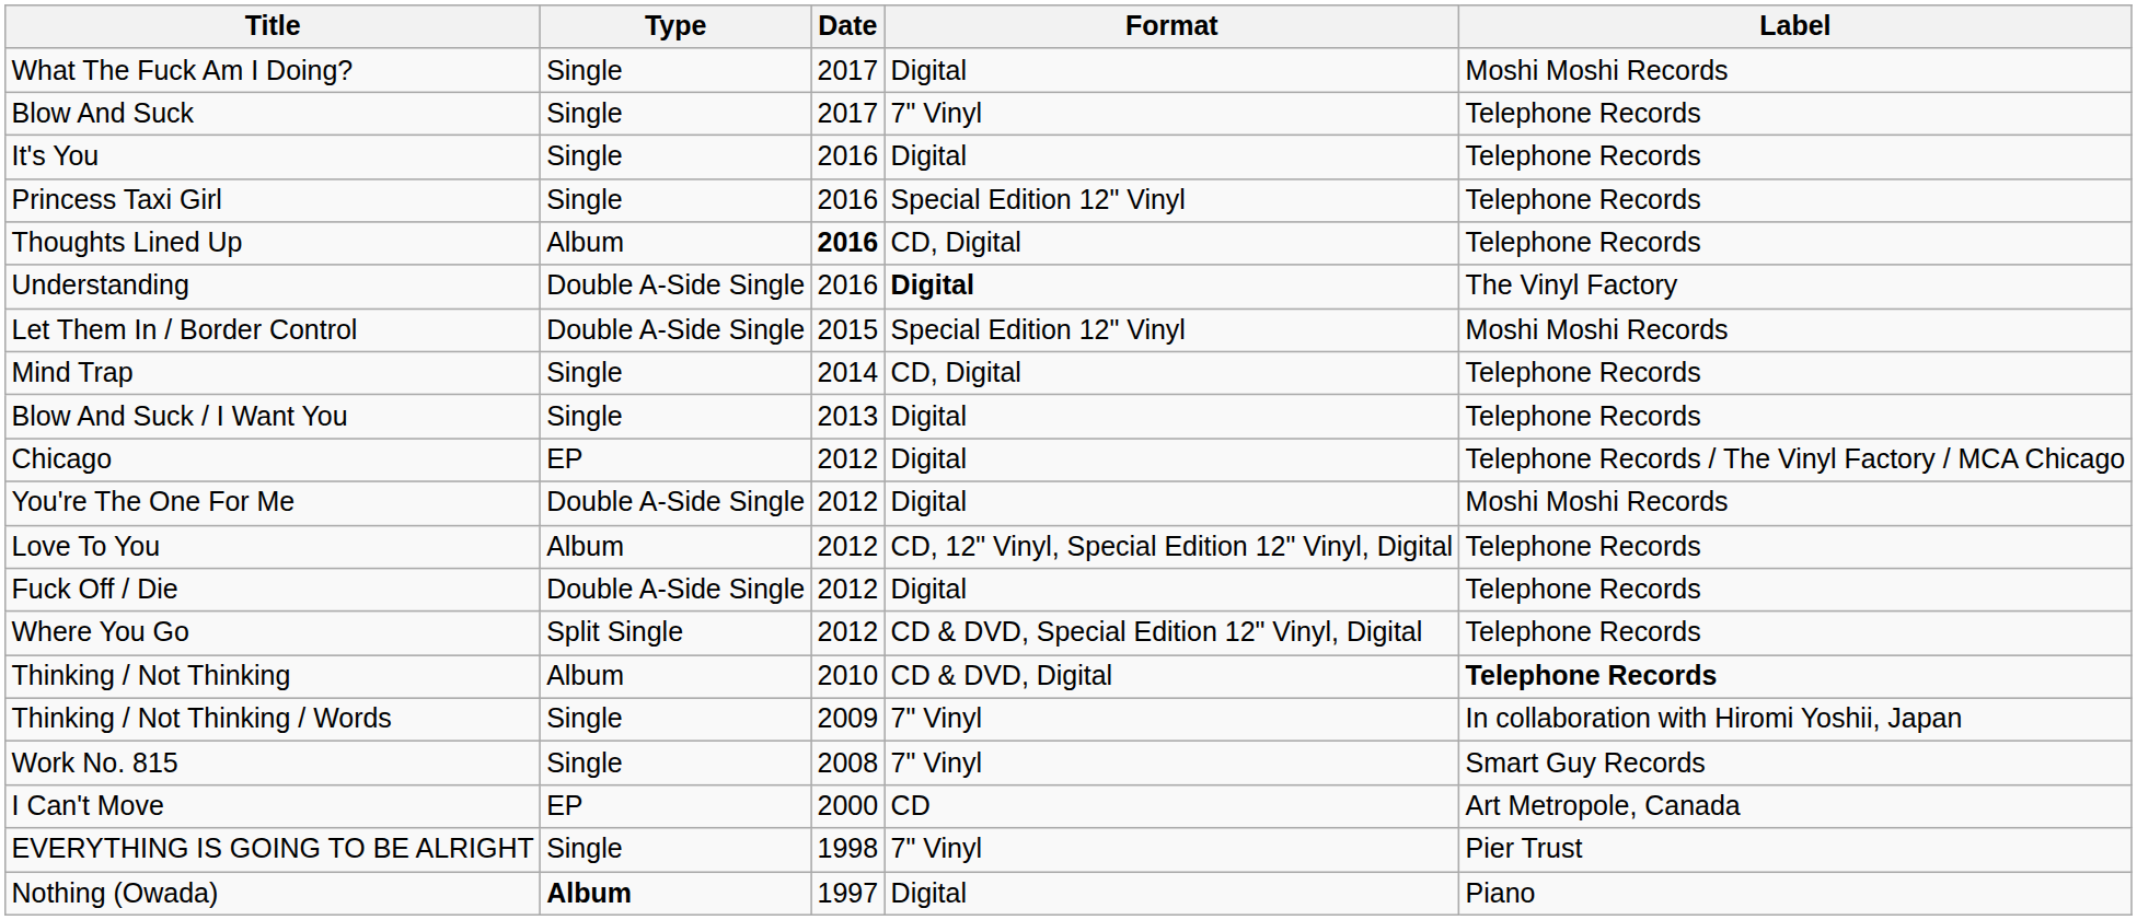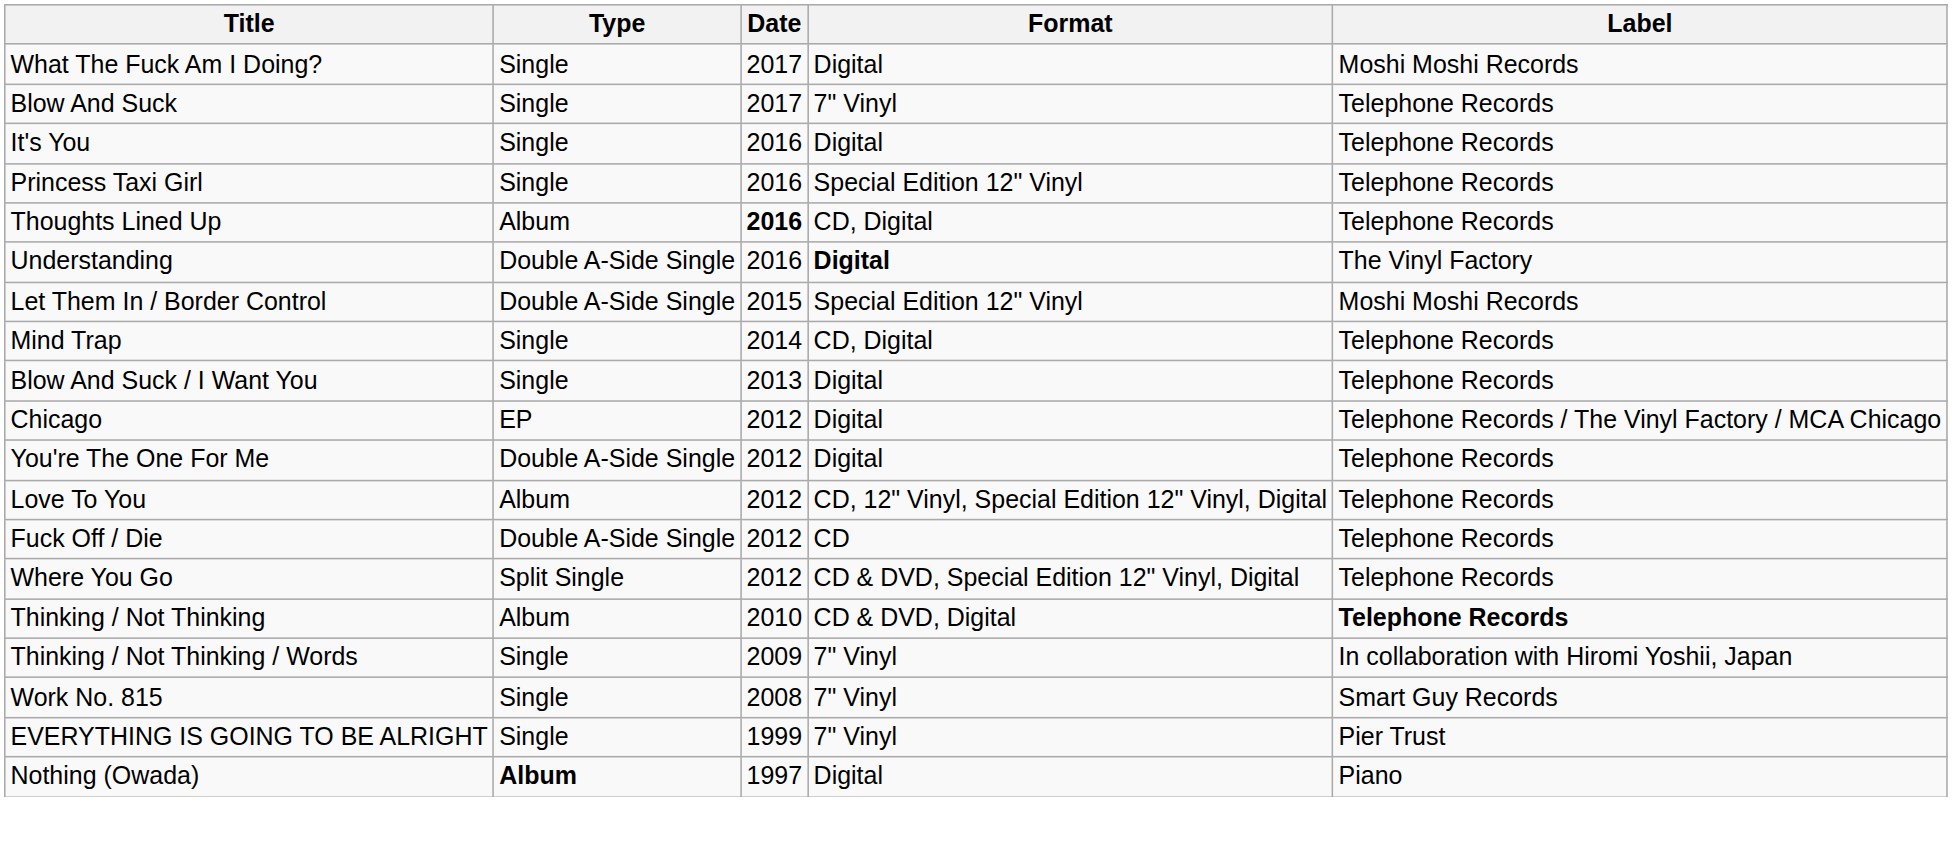 <table class="wikitable">
 <tr>
 <th>Title</th>
 <th>Type</th>
 <th>Date</th>
 <th>Format</th>
 <th>Label</th>
 </tr>
 <tr>
 <td>What The Fuck Am I Doing?</td>
 <td>Single</td>
 <td>2017</td>
 <td>Digital</td>
 <td>Moshi Moshi Records</td>
 </tr>
 <tr>
 <td>Blow And Suck</td>
 <td>Single</td>
 <td>2017</td>
 <td>7" Vinyl</td>
 <td>Telephone Records</td>
 </tr>
 <tr>
 <td>It's You</td>
 <td>Single</td>
 <td>2016</td>
 <td>Digital</td>
 <td>Telephone Records</td>
 </tr>
 <tr>
 <td>Princess Taxi Girl</td>
 <td>Single</td>
 <td>2016</td>
 <td>Special Edition 12" Vinyl</td>
 <td>Telephone Records</td>
 </tr>
 <tr>
 <td>Thoughts Lined Up</td>
 <td>Album</td>
 <td><strong>2016</strong></td>
 <td>CD, Digital</td>
 <td>Telephone Records</td>
 </tr>
 <tr>
 <td>Understanding</td>
 <td>Double A-Side Single</td>
 <td>2016</td>
 <td><strong>Digital</strong></td>
 <td>The Vinyl Factory</td>
 </tr>
 <tr>
 <td>Let Them In / Border Control</td>
 <td>Double A-Side Single</td>
 <td>2015</td>
 <td>Special Edition 12" Vinyl</td>
 <td>Moshi Moshi Records</td>
 </tr>
 <tr>
 <td>Mind Trap</td>
 <td>Single</td>
 <td>2014</td>
 <td>CD, Digital</td>
 <td>Telephone Records</td>
 </tr>
 <tr>
 <td>Blow And Suck / I Want You</td>
 <td>Single</td>
 <td>2013</td>
 <td>Digital</td>
 <td>Telephone Records</td>
 </tr>
 <tr>
 <td>Chicago</td>
 <td>EP</td>
 <td>2012</td>
 <td>Digital</td>
 <td>Telephone Records / The Vinyl Factory / MCA Chicago</td>
 </tr>
 <tr>
 <td>You're The One For Me</td>
 <td>Double A-Side Single</td>
 <td>2012</td>
 <td>Digital</td>
-<td>Moshi Moshi Records</td>
+<td>Telephone Records</td>
 </tr>
 <tr>
 <td>Love To You</td>
 <td>Album</td>
 <td>2012</td>
 <td>CD, 12" Vinyl, Special Edition 12" Vinyl, Digital</td>
 <td>Telephone Records</td>
 </tr>
 <tr>
 <td>Fuck Off / Die</td>
 <td>Double A-Side Single</td>
 <td>2012</td>
-<td>Digital</td>
+<td>CD</td>
 <td>Telephone Records</td>
 </tr>
 <tr>
 <td>Where You Go</td>
 <td>Split Single</td>
 <td>2012</td>
 <td>CD & DVD, Special Edition 12" Vinyl, Digital</td>
 <td>Telephone Records</td>
 </tr>
 <tr>
 <td>Thinking / Not Thinking</td>
 <td>Album</td>
 <td>2010</td>
 <td>CD & DVD, Digital</td>
 <td><strong>Telephone Records</strong></td>
 </tr>
 <tr>
 <td>Thinking / Not Thinking / Words</td>
 <td>Single</td>
 <td>2009</td>
 <td>7" Vinyl</td>
 <td>In collaboration with Hiromi Yoshii, Japan</td>
 </tr>
 <tr>
 <td>Work No. 815</td>
 <td>Single</td>
 <td>2008</td>
 <td>7" Vinyl</td>
 <td>Smart Guy Records</td>
 </tr>
 <tr>
-<td>I Can't Move</td>
-<td>EP</td>
-<td>2000</td>
-<td>CD</td>
-<td>Art Metropole, Canada</td>
-</tr>
-<tr>
 <td>EVERYTHING IS GOING TO BE ALRIGHT</td>
 <td>Single</td>
-<td>1998</td>
+<td>1999</td>
 <td>7" Vinyl</td>
 <td>Pier Trust</td>
 </tr>
 <tr>
 <td>Nothing (Owada)</td>
 <td><strong>Album</strong></td>
 <td>1997</td>
 <td>Digital</td>
 <td>Piano</td>
 </tr>
 </table>
